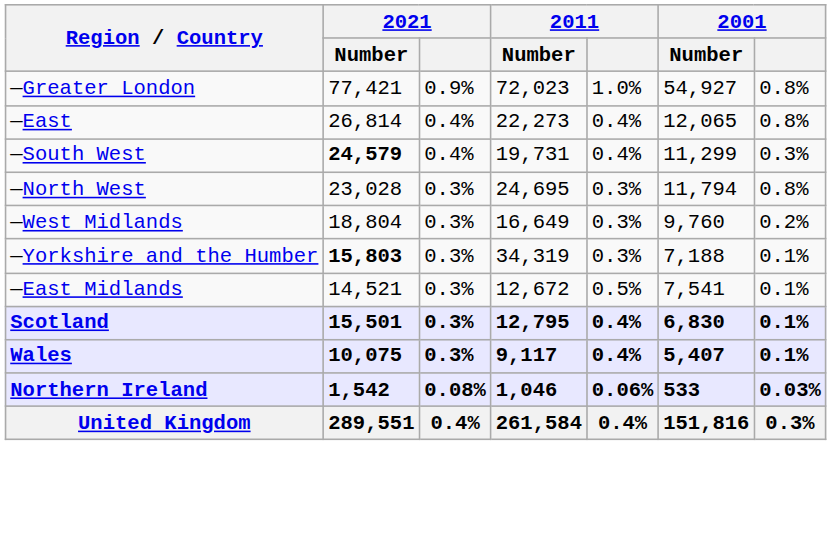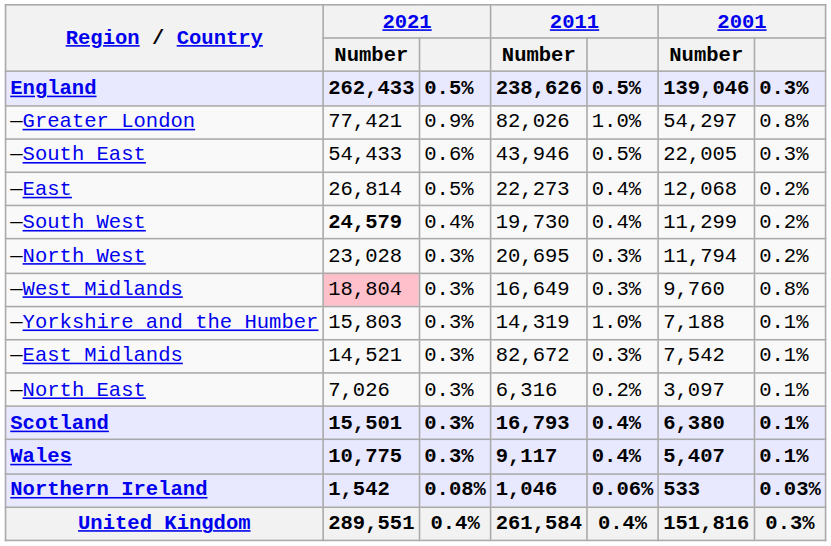 <table class="wikitable sortable" style="margin:auto;">
 <tr>
 <th rowspan="2"><a href='#'>Region</a> / <a href='#'>Country</a></th>
 <th colspan="2"><a href='#'>2021</a></th>
 <th colspan="2"><a href='#'>2011</a></th>
 <th colspan="2"><a href='#'>2001</a></th>
 </tr>
 <tr>
 <th>Number</th>
 <th></th>
 <th>Number</th>
 <th></th>
 <th>Number</th>
 <th></th>
 </tr>
+<tr style="background:#E8E8FF;">
+<td><strong> <a href='#'>England</a></strong></td>
+<td><strong>262,433</strong></td>
+<td><strong>0.5%</strong></td>
+<td><strong>238,626</strong></td>
+<td><strong>0.5%</strong></td>
+<td><strong>139,046</strong></td>
+<td><strong>0.3%</strong></td>
+</tr>
 <tr>
 <td>—<a href='#'>Greater London</a></td>
 <td>77,421</td>
 <td>0.9%</td>
-<td>72,023</td>
+<td>82,026</td>
 <td>1.0%</td>
-<td>54,927</td>
+<td>54,297</td>
 <td>0.8%</td>
+</tr>
+<tr>
+<td>—<a href='#'>South East</a></td>
+<td>54,433</td>
+<td>0.6%</td>
+<td>43,946</td>
+<td>0.5%</td>
+<td>22,005</td>
+<td>0.3%</td>
 </tr>
 <tr>
 <td>—<a href='#'>East</a></td>
 <td>26,814</td>
-<td>0.4%</td>
+<td>0.5%</td>
 <td>22,273</td>
 <td>0.4%</td>
-<td>12,065</td>
-<td>0.8%</td>
+<td>12,068</td>
+<td>0.2%</td>
 </tr>
 <tr>
 <td>—<a href='#'>South West</a></td>
 <td><strong>24,579</strong></td>
 <td>0.4%</td>
-<td>19,731</td>
+<td>19,730</td>
 <td>0.4%</td>
 <td>11,299</td>
-<td>0.3%</td>
+<td>0.2%</td>
 </tr>
 <tr>
 <td>—<a href='#'>North West</a></td>
 <td>23,028</td>
 <td>0.3%</td>
-<td>24,695</td>
+<td>20,695</td>
 <td>0.3%</td>
 <td>11,794</td>
-<td>0.8%</td>
+<td>0.2%</td>
 </tr>
 <tr>
 <td>—<a href='#'>West Midlands</a></td>
-<td>18,804</td>
+<td style="background: pink;">18,804</td>
 <td>0.3%</td>
 <td>16,649</td>
 <td>0.3%</td>
 <td>9,760</td>
-<td>0.2%</td>
+<td>0.8%</td>
 </tr>
 <tr>
 <td>—<a href='#'>Yorkshire and the Humber</a></td>
-<td><strong>15,803</strong></td>
+<td>15,803</td>
 <td>0.3%</td>
-<td>34,319</td>
-<td>0.3%</td>
+<td>14,319</td>
+<td>1.0%</td>
 <td>7,188</td>
 <td>0.1%</td>
 </tr>
 <tr>
 <td>—<a href='#'>East Midlands</a></td>
 <td>14,521</td>
 <td>0.3%</td>
-<td>12,672</td>
-<td>0.5%</td>
-<td>7,541</td>
+<td>82,672</td>
+<td>0.3%</td>
+<td>7,542</td>
+<td>0.1%</td>
+</tr>
+<tr>
+<td>—<a href='#'>North East</a></td>
+<td>7,026</td>
+<td>0.3%</td>
+<td>6,316</td>
+<td>0.2%</td>
+<td>3,097</td>
 <td>0.1%</td>
 </tr>
 <tr style="background:#E8E8FF;">
 <td><strong> <a href='#'>Scotland</a></strong></td>
 <td><strong>15,501</strong></td>
 <td><strong>0.3%</strong></td>
-<td><strong>12,795</strong></td>
+<td><strong>16,793</strong></td>
 <td><strong>0.4%</strong></td>
-<td><strong>6,830</strong></td>
+<td><strong>6,380</strong></td>
 <td><strong>0.1%</strong></td>
 </tr>
 <tr style="background:#E8E8FF;">
 <td><strong> <a href='#'>Wales</a></strong></td>
-<td><strong>10,075</strong></td>
+<td><strong>10,775</strong></td>
 <td><strong>0.3%</strong></td>
 <td><strong>9,117</strong></td>
 <td><strong>0.4%</strong></td>
 <td><strong>5,407</strong></td>
 <td><strong>0.1%</strong></td>
 </tr>
 <tr style="background:#E8E8FF;">
 <td><strong><a href='#'>Northern Ireland</a></strong></td>
 <td><strong>1,542</strong></td>
 <td><strong>0.08%</strong></td>
 <td><strong>1,046</strong></td>
 <td><strong>0.06%</strong></td>
 <td><strong>533</strong></td>
 <td><strong>0.03%</strong></td>
 </tr>
 <tr>
 <th> <a href='#'>United Kingdom</a></th>
 <th>289,551</th>
 <th>0.4%</th>
 <th>261,584</th>
 <th>0.4%</th>
 <th>151,816</th>
 <th>0.3%</th>
 </tr>
 </table>
